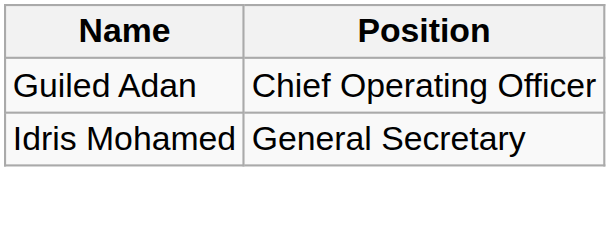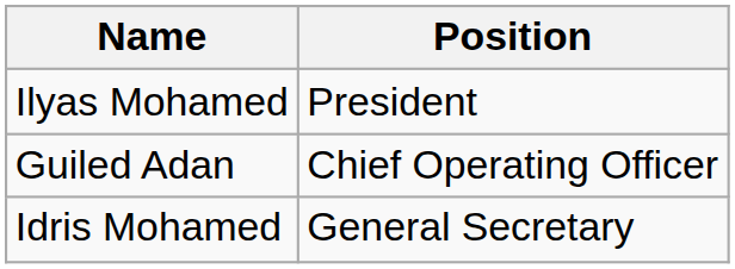 <table class="wikitable">
 <tr>
 <th>Name</th>
 <th>Position</th>
+</tr>
+<tr>
+<td> Ilyas Mohamed</td>
+<td>President</td>
 </tr>
 <tr>
 <td> Guiled Adan</td>
 <td>Chief Operating Officer</td>
 </tr>
 <tr>
 <td> Idris Mohamed</td>
 <td>General Secretary</td>
 </tr>
 </table>
